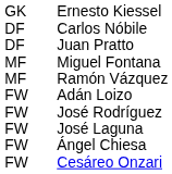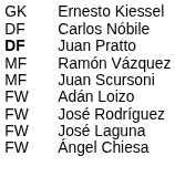 <table style="font-size:90%; margin:0.2em auto;" cellspacing="0" cellpadding="0">
 <tr>
 <th width="25"></th>
 <th width="25"></th>
 </tr>
 <tr>
 <td>GK</td>
 <td></td>
 <td> Ernesto Kiessel</td>
 </tr>
 <tr>
 <td>DF</td>
 <td></td>
 <td> Carlos Nóbile</td>
 </tr>
 <tr>
-<td>DF</td>
+<td><strong>DF</strong></td>
 <td></td>
 <td> Juan Pratto</td>
 </tr>
 <tr>
 <td>MF</td>
 <td></td>
-<td> Miguel Fontana</td>
+<td> Ramón Vázquez</td>
 </tr>
 <tr>
 <td>MF</td>
 <td></td>
-<td> Ramón Vázquez</td>
+<td> Juan Scursoni</td>
 </tr>
 <tr>
 <td>FW</td>
 <td></td>
 <td> Adán Loizo</td>
 </tr>
 <tr>
 <td>FW</td>
 <td></td>
 <td> José Rodríguez</td>
 </tr>
 <tr>
 <td>FW</td>
 <td></td>
 <td> José Laguna</td>
 </tr>
 <tr>
 <td>FW</td>
 <td></td>
 <td> Ángel Chiesa</td>
 </tr>
-<tr>
-<td>FW</td>
-<td></td>
-<td> <a href='#'>Cesáreo Onzari</a></td>
-</tr>
 </table>
